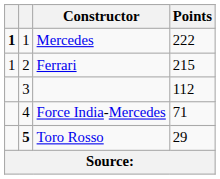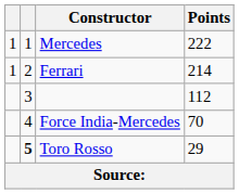 <table class="wikitable" style="font-size: 85%;">
 <tr>
 <th></th>
 <th></th>
 <th>Constructor</th>
 <th>Points</th>
 </tr>
 <tr>
-<td align="left"><strong> 1</strong></td>
+<td align="left"> 1</td>
 <td align="center">1</td>
 <td> <a href='#'>Mercedes</a></td>
 <td align="left">222</td>
 </tr>
 <tr>
 <td align="left"> 1</td>
 <td align="center">2</td>
 <td> <a href='#'>Ferrari</a></td>
-<td align="left">215</td>
+<td align="left">214</td>
 </tr>
 <tr>
 <td align="left"></td>
 <td align="center">3</td>
 <td></td>
 <td align="left">112</td>
 </tr>
 <tr>
 <td align="left"></td>
 <td align="center">4</td>
 <td> <a href='#'>Force India</a>-<a href='#'>Mercedes</a></td>
-<td align="left">71</td>
+<td align="left">70</td>
 </tr>
 <tr>
 <td align="left"></td>
 <td align="center"><strong>5</strong></td>
 <td> <a href='#'>Toro Rosso</a></td>
 <td align="left">29</td>
 </tr>
 <tr>
 <th colspan=4>Source: </th>
 </tr>
 </table>
